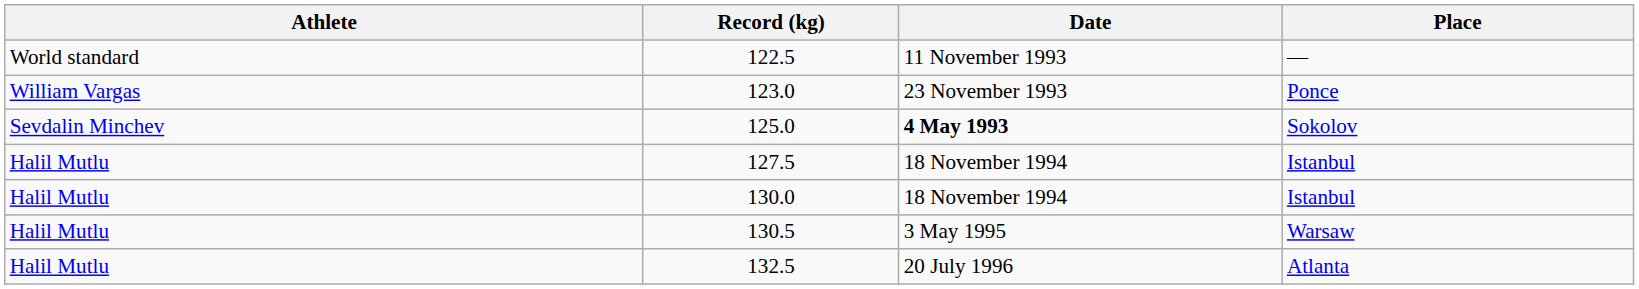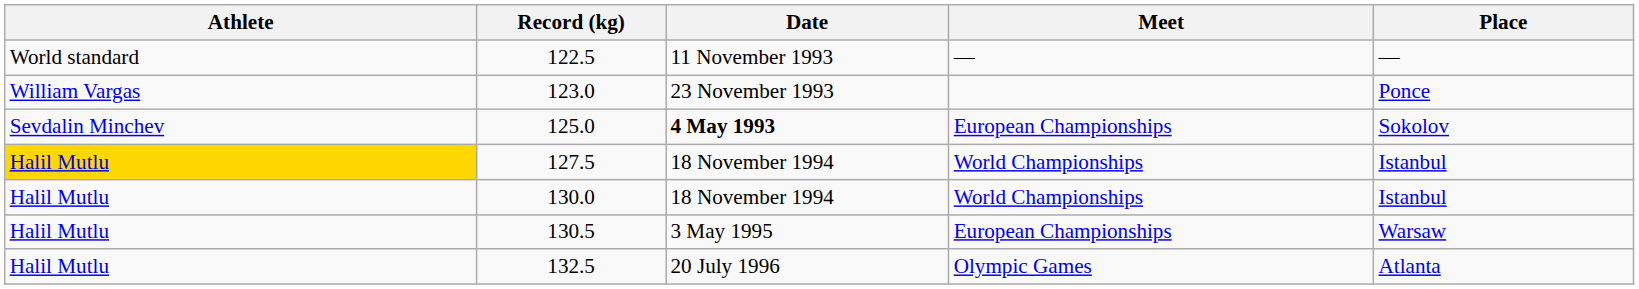 <table class="wikitable" style="font-size:90%; width: 70%;">
 <tr>
 <th width=20%>Athlete</th>
 <th width=8%>Record (kg)</th>
 <th width=12%>Date</th>
+<th width=18%>Meet</th>
 <th width=11%>Place</th>
 </tr>
 <tr>
 <td>World standard</td>
 <td align="center">122.5</td>
 <td>11 November 1993</td>
 <td>—</td>
+<td>—</td>
 </tr>
 <tr>
 <td> <a href='#'>William Vargas</a></td>
 <td align="center">123.0</td>
 <td>23 November 1993</td>
+<td></td>
 <td><a href='#'>Ponce</a></td>
 </tr>
 <tr>
 <td> <a href='#'>Sevdalin Minchev</a></td>
 <td align="center">125.0</td>
 <td><strong>4 May 1993</strong></td>
+<td><a href='#'>European Championships</a></td>
 <td><a href='#'>Sokolov</a></td>
 </tr>
 <tr>
-<td> <a href='#'>Halil Mutlu</a></td>
+<td style="background: gold;"> <a href='#'>Halil Mutlu</a></td>
 <td align="center">127.5</td>
 <td>18 November 1994</td>
+<td><a href='#'>World Championships</a></td>
 <td><a href='#'>Istanbul</a></td>
 </tr>
 <tr>
 <td> <a href='#'>Halil Mutlu</a></td>
 <td align="center">130.0</td>
 <td>18 November 1994</td>
+<td><a href='#'>World Championships</a></td>
 <td><a href='#'>Istanbul</a></td>
 </tr>
 <tr>
 <td> <a href='#'>Halil Mutlu</a></td>
 <td align="center">130.5</td>
 <td>3 May 1995</td>
+<td><a href='#'>European Championships</a></td>
 <td><a href='#'>Warsaw</a></td>
 </tr>
 <tr>
 <td> <a href='#'>Halil Mutlu</a></td>
 <td align="center">132.5</td>
 <td>20 July 1996</td>
+<td><a href='#'>Olympic Games</a></td>
 <td><a href='#'>Atlanta</a></td>
 </tr>
 </table>
